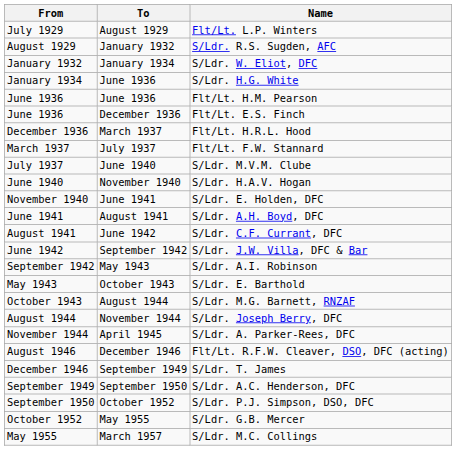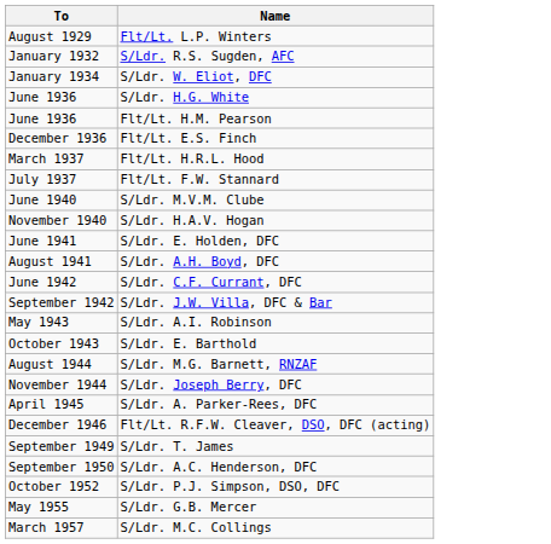 <table class="wikitable">
 <tr>
-<th>From</th>
 <th>To</th>
 <th>Name</th>
 </tr>
 <tr>
-<td>July 1929</td>
 <td>August 1929</td>
 <td><a href='#'>Flt/Lt.</a> L.P. Winters</td>
 </tr>
 <tr>
-<td>August 1929</td>
 <td>January 1932</td>
 <td><a href='#'>S/Ldr.</a> R.S. Sugden, <a href='#'>AFC</a></td>
 </tr>
 <tr>
-<td>January 1932</td>
 <td>January 1934</td>
 <td>S/Ldr. <a href='#'>W. Eliot</a>, <a href='#'>DFC</a></td>
 </tr>
 <tr>
-<td>January 1934</td>
 <td>June 1936</td>
 <td>S/Ldr. <a href='#'>H.G. White</a></td>
 </tr>
 <tr>
 <td>June 1936</td>
-<td>June 1936</td>
 <td>Flt/Lt. H.M. Pearson</td>
 </tr>
 <tr>
-<td>June 1936</td>
 <td>December 1936</td>
 <td>Flt/Lt. E.S. Finch</td>
 </tr>
 <tr>
-<td>December 1936</td>
 <td>March 1937</td>
 <td>Flt/Lt. H.R.L. Hood</td>
 </tr>
 <tr>
-<td>March 1937</td>
 <td>July 1937</td>
 <td>Flt/Lt. F.W. Stannard</td>
 </tr>
 <tr>
-<td>July 1937</td>
 <td>June 1940</td>
 <td>S/Ldr. M.V.M. Clube</td>
 </tr>
 <tr>
-<td>June 1940</td>
 <td>November 1940</td>
 <td>S/Ldr. H.A.V. Hogan</td>
 </tr>
 <tr>
-<td>November 1940</td>
 <td>June 1941</td>
 <td>S/Ldr. E. Holden, DFC</td>
 </tr>
 <tr>
-<td>June 1941</td>
 <td>August 1941</td>
 <td>S/Ldr. <a href='#'>A.H. Boyd</a>, DFC</td>
 </tr>
 <tr>
-<td>August 1941</td>
 <td>June 1942</td>
 <td>S/Ldr. <a href='#'>C.F. Currant</a>, DFC</td>
 </tr>
 <tr>
-<td>June 1942</td>
 <td>September 1942</td>
 <td>S/Ldr. <a href='#'>J.W. Villa</a>, DFC & <a href='#'>Bar</a></td>
 </tr>
 <tr>
-<td>September 1942</td>
 <td>May 1943</td>
 <td>S/Ldr. A.I. Robinson</td>
 </tr>
 <tr>
-<td>May 1943</td>
 <td>October 1943</td>
 <td>S/Ldr. E. Barthold</td>
 </tr>
 <tr>
-<td>October 1943</td>
 <td>August 1944</td>
 <td>S/Ldr. M.G. Barnett, <a href='#'>RNZAF</a></td>
 </tr>
 <tr>
-<td>August 1944</td>
 <td>November 1944</td>
 <td>S/Ldr. <a href='#'>Joseph Berry</a>, DFC</td>
 </tr>
 <tr>
-<td>November 1944</td>
 <td>April 1945</td>
 <td>S/Ldr. A. Parker-Rees, DFC</td>
 </tr>
 <tr>
-<td>August 1946</td>
 <td>December 1946</td>
 <td>Flt/Lt. R.F.W. Cleaver, <a href='#'>DSO</a>, DFC (acting)</td>
 </tr>
 <tr>
-<td>December 1946</td>
 <td>September 1949</td>
 <td>S/Ldr. T. James</td>
 </tr>
 <tr>
-<td>September 1949</td>
 <td>September 1950</td>
 <td>S/Ldr. A.C. Henderson, DFC</td>
 </tr>
 <tr>
-<td>September 1950</td>
 <td>October 1952</td>
 <td>S/Ldr. P.J. Simpson, DSO, DFC</td>
 </tr>
 <tr>
-<td>October 1952</td>
 <td>May 1955</td>
 <td>S/Ldr. G.B. Mercer</td>
 </tr>
 <tr>
-<td>May 1955</td>
 <td>March 1957</td>
 <td>S/Ldr. M.C. Collings</td>
 </tr>
 </table>
